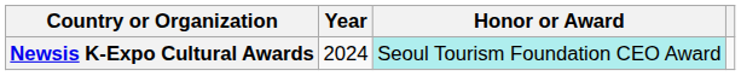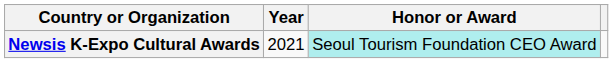 <table class="wikitable plainrowheaders sortable">
 <tr>
 <th scope="col">Country or Organization</th>
 <th scope="col">Year</th>
 <th scope="col">Honor or Award</th>
 <th scope="col" class="unsortable"></th>
 </tr>
 <tr>
 <th scope="row"><a href='#'>Newsis</a> K-Expo Cultural Awards</th>
-<td style="text-align:center">2024</td>
+<td style="text-align:center">2021</td>
 <td style="background: paleturquoise;">Seoul Tourism Foundation CEO Award</td>
 <td style="text-align:center"></td>
 </tr>
 </table>
